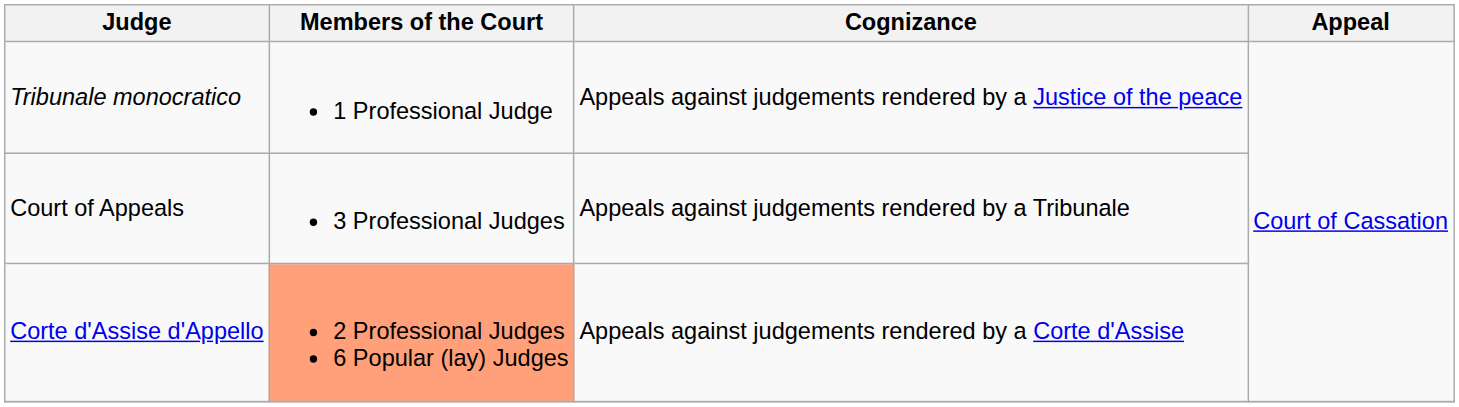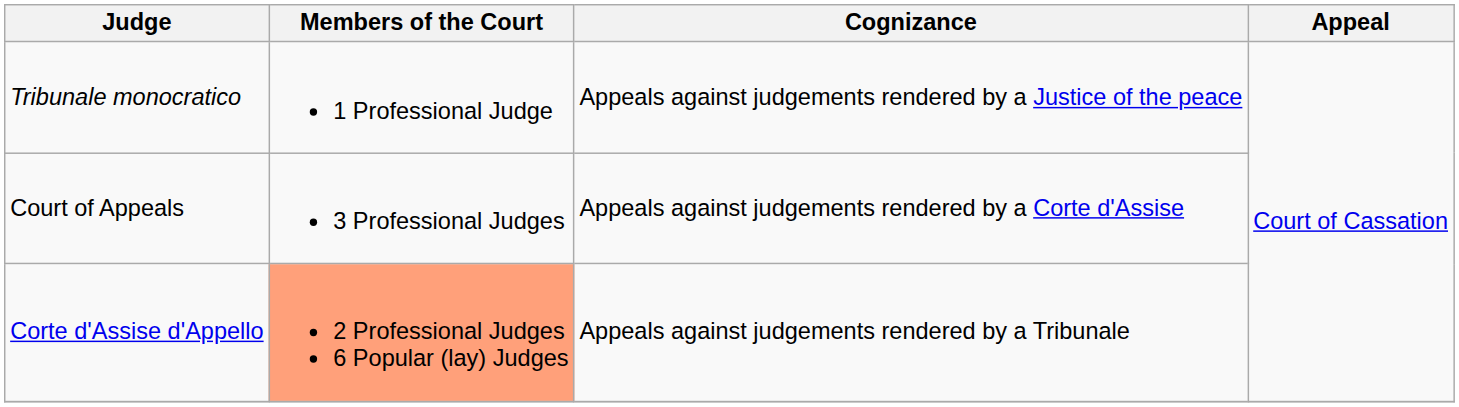 <table class="wikitable">
 <tr>
 <th>Judge</th>
 <th>Members of the Court</th>
 <th>Cognizance</th>
 <th>Appeal</th>
 </tr>
 <tr>
 <td><em>Tribunale monocratico</em></td>
 <td><br><ul><li>1 Professional Judge</li></ul></td>
 <td>Appeals against judgements rendered by a <a href='#'>Justice of the peace</a></td>
 <td rowspan="3"><a href='#'>Court of Cassation</a></td>
 </tr>
 <tr>
 <td>Court of Appeals</td>
 <td><br><ul><li>3 Professional Judges</li></ul></td>
-<td>Appeals against judgements rendered by a Tribunale</td>
+<td>Appeals against judgements rendered by a <a href='#'>Corte d'Assise</a></td>
 </tr>
 <tr>
 <td><a href='#'>Corte d'Assise d'Appello</a></td>
 <td style="background: lightsalmon;"><br><ul><li>2 Professional Judges</li><li>6 Popular (lay) Judges</li></ul></td>
-<td>Appeals against judgements rendered by a <a href='#'>Corte d'Assise</a></td>
+<td>Appeals against judgements rendered by a Tribunale</td>
 </tr>
 <tr>
 </tr>
 </table>
